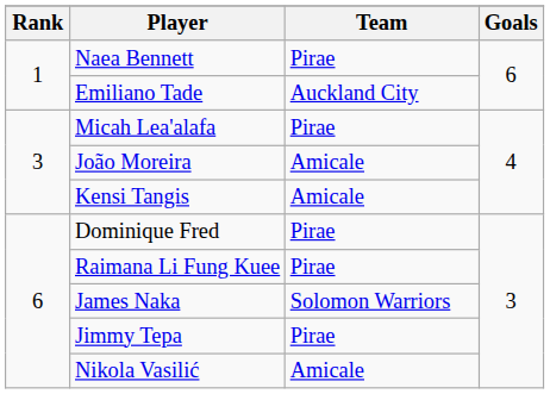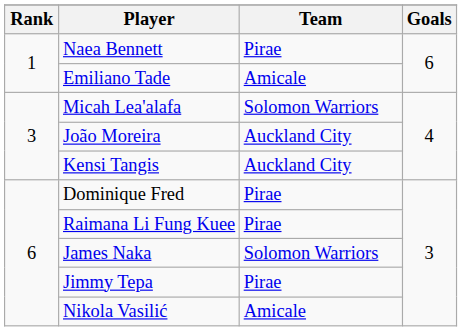 <table class="wikitable" style="text-align:center; float:left; margin-right:1em;">
 <tr>
 </tr>
 <tr>
 <th style="width:12%;">Rank</th>
 <th style="width:40%;">Player</th>
 <th style="width:36%;">Team</th>
 <th style="width:12%;">Goals</th>
 </tr>
 <tr>
 <td rowspan=2>1</td>
 <td align=left> <a href='#'>Naea Bennett</a></td>
 <td align=left> <a href='#'>Pirae</a></td>
 <td rowspan=2>6</td>
 </tr>
 <tr>
 <td align=left> <a href='#'>Emiliano Tade</a></td>
-<td align=left> <a href='#'>Auckland City</a></td>
+<td align=left> <a href='#'>Amicale</a></td>
 </tr>
 <tr>
 <td rowspan=3>3</td>
 <td align=left> <a href='#'>Micah Lea'alafa</a></td>
-<td align=left> <a href='#'>Pirae</a></td>
+<td align=left> <a href='#'>Solomon Warriors</a></td>
 <td rowspan=3>4</td>
 </tr>
 <tr>
 <td align=left> <a href='#'>João Moreira</a></td>
-<td align=left> <a href='#'>Amicale</a></td>
+<td align=left> <a href='#'>Auckland City</a></td>
 </tr>
 <tr>
 <td align=left> <a href='#'>Kensi Tangis</a></td>
-<td align=left> <a href='#'>Amicale</a></td>
+<td align=left> <a href='#'>Auckland City</a></td>
 </tr>
 <tr>
 <td rowspan=5>6</td>
 <td align=left> Dominique Fred</td>
 <td align=left> <a href='#'>Pirae</a></td>
 <td rowspan=5>3</td>
 </tr>
 <tr>
 <td align=left> <a href='#'>Raimana Li Fung Kuee</a></td>
 <td align=left> <a href='#'>Pirae</a></td>
 </tr>
 <tr>
 <td align=left> <a href='#'>James Naka</a></td>
 <td align=left> <a href='#'>Solomon Warriors</a></td>
 </tr>
 <tr>
 <td align=left> <a href='#'>Jimmy Tepa</a></td>
 <td align=left> <a href='#'>Pirae</a></td>
 </tr>
 <tr>
 <td align=left> <a href='#'>Nikola Vasilić</a></td>
 <td align=left> <a href='#'>Amicale</a></td>
 </tr>
 </table>
